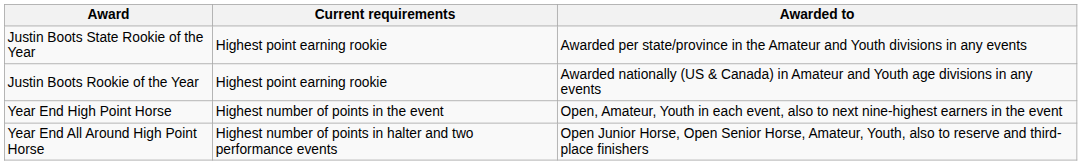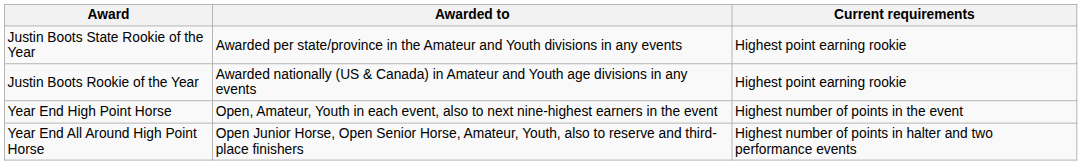 <table class="wikitable">
 <tr>
 <th>Award</th>
+<th>Awarded to</th>
 <th>Current requirements</th>
-<th>Awarded to</th>
 </tr>
 <tr>
 <td>Justin Boots State Rookie of the Year</td>
+<td>Awarded per state/province in the Amateur and Youth divisions in any events</td>
 <td>Highest point earning rookie</td>
-<td>Awarded per state/province in the Amateur and Youth divisions in any events</td>
 </tr>
 <tr>
 <td>Justin Boots Rookie of the Year</td>
+<td>Awarded nationally (US & Canada) in Amateur and Youth age divisions in any events</td>
 <td>Highest point earning rookie</td>
-<td>Awarded nationally (US & Canada) in Amateur and Youth age divisions in any events</td>
 </tr>
 <tr>
 <td>Year End High Point Horse</td>
+<td>Open, Amateur, Youth in each event, also to next nine-highest earners in the event</td>
 <td>Highest number of points in the event</td>
-<td>Open, Amateur, Youth in each event, also to next nine-highest earners in the event</td>
 </tr>
 <tr>
 <td>Year End All Around High Point Horse</td>
+<td>Open Junior Horse, Open Senior Horse, Amateur, Youth, also to reserve and third-place finishers</td>
 <td>Highest number of points in halter and two performance events</td>
-<td>Open Junior Horse, Open Senior Horse, Amateur, Youth, also to reserve and third-place finishers</td>
 </tr>
 </table>
